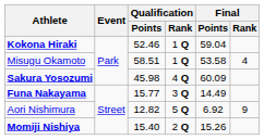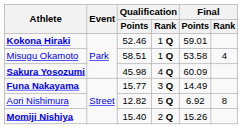 <table class="wikitable" style="font-size:90%">
 <tr>
 <th rowspan="2">Athlete</th>
 <th rowspan="2">Event</th>
 <th colspan="2">Qualification</th>
 <th colspan="2">Final</th>
 </tr>
 <tr style="font-size: 95%">
 <th>Points</th>
 <th>Rank</th>
 <th>Points</th>
 <th>Rank</th>
 </tr>
 <tr align=center>
 <td align=left><strong><a href='#'>Kokona Hiraki</a></strong></td>
 <td align=left rowspan=3><a href='#'>Park</a></td>
 <td>52.46</td>
 <td>1 <strong>Q</strong></td>
-<td>59.04</td>
+<td>59.01</td>
 <td></td>
 </tr>
 <tr align=center>
 <td align=left><a href='#'>Misugu Okamoto</a></td>
 <td>58.51</td>
 <td>1 <strong>Q</strong></td>
 <td>53.58</td>
 <td>4</td>
 </tr>
 <tr align=center>
 <td align=left><strong><a href='#'>Sakura Yosozumi</a></strong></td>
 <td>45.98</td>
 <td>4 <strong>Q</strong></td>
 <td>60.09</td>
 <td></td>
 </tr>
 <tr align=center>
 <td align=left><strong><a href='#'>Funa Nakayama</a></strong></td>
 <td rowspan="3" align="left"><a href='#'>Street</a></td>
 <td>15.77</td>
 <td>3 <strong>Q</strong></td>
 <td>14.49</td>
 <td></td>
 </tr>
 <tr align=center>
 <td align=left><a href='#'>Aori Nishimura</a></td>
 <td>12.82</td>
 <td>5 <strong>Q</strong></td>
 <td>6.92</td>
-<td>9</td>
+<td>8</td>
 </tr>
 <tr align=center>
 <td align=left><strong><a href='#'>Momiji Nishiya</a></strong></td>
 <td>15.40</td>
 <td>2 <strong>Q</strong></td>
 <td>15.26</td>
 <td></td>
 </tr>
 </table>
